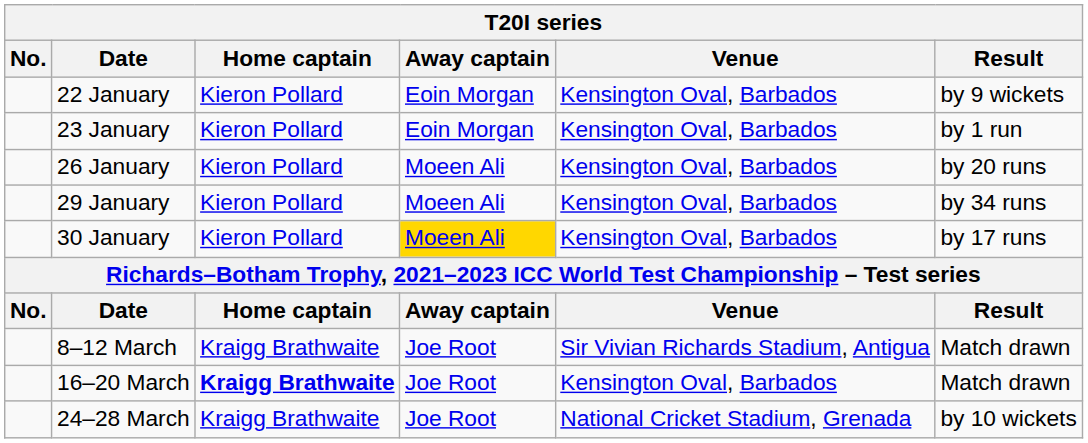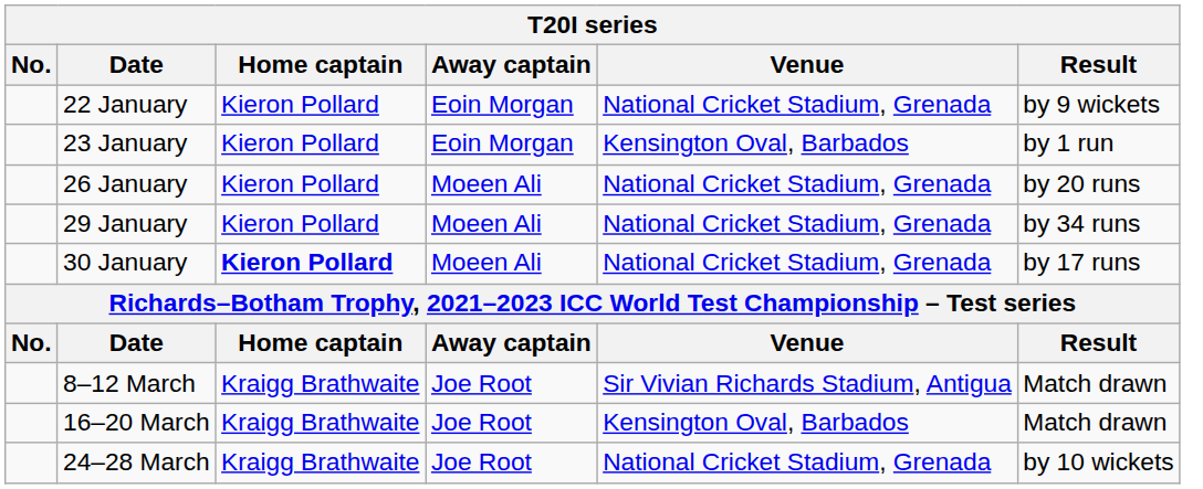 <table class="wikitable">
 <tr>
 <th colspan="9">T20I series</th>
 </tr>
 <tr>
 <th>No.</th>
 <th>Date</th>
 <th>Home captain</th>
 <th>Away captain</th>
 <th>Venue</th>
 <th>Result</th>
 </tr>
 <tr>
 <td></td>
 <td>22 January</td>
 <td><a href='#'>Kieron Pollard</a></td>
 <td><a href='#'>Eoin Morgan</a></td>
-<td><a href='#'>Kensington Oval</a>, <a href='#'>Barbados</a></td>
+<td><a href='#'>National Cricket Stadium</a>, <a href='#'>Grenada</a></td>
 <td> by 9 wickets</td>
 </tr>
 <tr>
 <td></td>
 <td>23 January</td>
 <td><a href='#'>Kieron Pollard</a></td>
 <td><a href='#'>Eoin Morgan</a></td>
 <td><a href='#'>Kensington Oval</a>, <a href='#'>Barbados</a></td>
 <td> by 1 run</td>
 </tr>
 <tr>
 <td></td>
 <td>26 January</td>
 <td><a href='#'>Kieron Pollard</a></td>
 <td><a href='#'>Moeen Ali</a></td>
-<td><a href='#'>Kensington Oval</a>, <a href='#'>Barbados</a></td>
+<td><a href='#'>National Cricket Stadium</a>, <a href='#'>Grenada</a></td>
 <td> by 20 runs</td>
 </tr>
 <tr>
 <td></td>
 <td>29 January</td>
 <td><a href='#'>Kieron Pollard</a></td>
 <td><a href='#'>Moeen Ali</a></td>
-<td><a href='#'>Kensington Oval</a>, <a href='#'>Barbados</a></td>
+<td><a href='#'>National Cricket Stadium</a>, <a href='#'>Grenada</a></td>
 <td> by 34 runs</td>
 </tr>
 <tr>
 <td></td>
 <td>30 January</td>
-<td><a href='#'>Kieron Pollard</a></td>
-<td style="background: gold;"><a href='#'>Moeen Ali</a></td>
-<td><a href='#'>Kensington Oval</a>, <a href='#'>Barbados</a></td>
+<td><strong><a href='#'>Kieron Pollard</a></strong></td>
+<td><a href='#'>Moeen Ali</a></td>
+<td><a href='#'>National Cricket Stadium</a>, <a href='#'>Grenada</a></td>
 <td> by 17 runs</td>
 </tr>
 <tr>
 <th colspan="9"><a href='#'>Richards–Botham Trophy</a>, <a href='#'>2021–2023 ICC World Test Championship</a> – Test series</th>
 </tr>
 <tr>
 <th>No.</th>
 <th>Date</th>
 <th>Home captain</th>
 <th>Away captain</th>
 <th>Venue</th>
 <th>Result</th>
 </tr>
 <tr>
 <td></td>
 <td>8–12 March</td>
 <td><a href='#'>Kraigg Brathwaite</a></td>
 <td><a href='#'>Joe Root</a></td>
 <td><a href='#'>Sir Vivian Richards Stadium</a>, <a href='#'>Antigua</a></td>
 <td>Match drawn</td>
 </tr>
 <tr>
 <td></td>
 <td>16–20 March</td>
-<td><strong><a href='#'>Kraigg Brathwaite</a></strong></td>
+<td><a href='#'>Kraigg Brathwaite</a></td>
 <td><a href='#'>Joe Root</a></td>
 <td><a href='#'>Kensington Oval</a>, <a href='#'>Barbados</a></td>
 <td>Match drawn</td>
 </tr>
 <tr>
 <td></td>
 <td>24–28 March</td>
 <td><a href='#'>Kraigg Brathwaite</a></td>
 <td><a href='#'>Joe Root</a></td>
 <td><a href='#'>National Cricket Stadium</a>, <a href='#'>Grenada</a></td>
 <td> by 10 wickets</td>
 </tr>
 </table>
